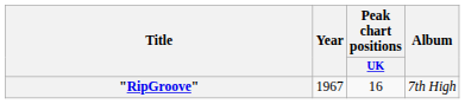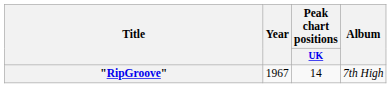 <table class="wikitable plainrowheaders" style="text-align:center;">
 <tr>
 <th scope="col" rowspan="2" style="width:22em;">Title</th>
 <th scope="col" rowspan="2" style="width:1em;">Year</th>
 <th scope="col">Peak chart positions</th>
 <th scope="col" rowspan="2">Album</th>
 </tr>
 <tr>
 <th scope="col" style="width:3em;font-size:85%;"><a href='#'>UK</a><br></th>
 </tr>
 <tr>
 <th scope="row">"<a href='#'>RipGroove</a>"</th>
 <td>1967</td>
-<td>16</td>
+<td>14</td>
 <td><em>7th High</em></td>
 </tr>
 </table>
